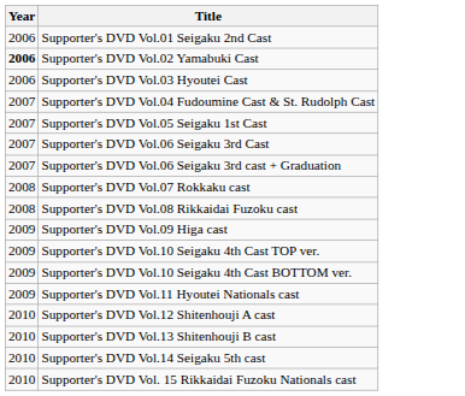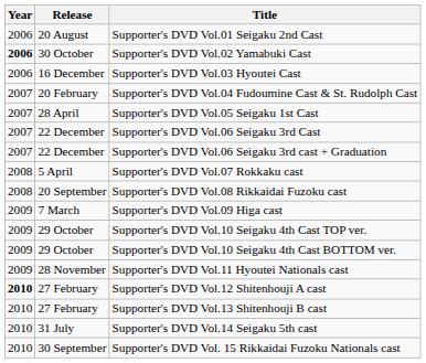 <table class="wikitable">
 <tr>
 <th>Year</th>
+<th>Release</th>
 <th>Title</th>
 </tr>
 <tr>
 <td>2006</td>
+<td>20 August</td>
 <td>Supporter's DVD Vol.01 Seigaku 2nd Cast</td>
 </tr>
 <tr>
 <td><strong>2006</strong></td>
+<td>30 October</td>
 <td>Supporter's DVD Vol.02 Yamabuki Cast</td>
 </tr>
 <tr>
 <td>2006</td>
+<td>16 December</td>
 <td>Supporter's DVD Vol.03 Hyoutei Cast</td>
 </tr>
 <tr>
 <td>2007</td>
+<td>20 February</td>
 <td>Supporter's DVD Vol.04 Fudoumine Cast & St. Rudolph Cast</td>
 </tr>
 <tr>
 <td>2007</td>
+<td>28 April</td>
 <td>Supporter's DVD Vol.05 Seigaku 1st Cast</td>
 </tr>
 <tr>
 <td>2007</td>
+<td>22 December</td>
 <td>Supporter's DVD Vol.06 Seigaku 3rd Cast</td>
 </tr>
 <tr>
 <td>2007</td>
+<td>22 December</td>
 <td>Supporter's DVD Vol.06 Seigaku 3rd cast + Graduation</td>
 </tr>
 <tr>
 <td>2008</td>
+<td>5 April</td>
 <td>Supporter's DVD Vol.07 Rokkaku cast</td>
 </tr>
 <tr>
 <td>2008</td>
+<td>20 September</td>
 <td>Supporter's DVD Vol.08 Rikkaidai Fuzoku cast</td>
 </tr>
 <tr>
 <td>2009</td>
+<td>7 March</td>
 <td>Supporter's DVD Vol.09 Higa cast</td>
 </tr>
 <tr>
 <td>2009</td>
+<td>29 October</td>
 <td>Supporter's DVD Vol.10 Seigaku 4th Cast TOP ver.</td>
 </tr>
 <tr>
 <td>2009</td>
+<td>29 October</td>
 <td>Supporter's DVD Vol.10 Seigaku 4th Cast BOTTOM ver.</td>
 </tr>
 <tr>
 <td>2009</td>
+<td>28 November</td>
 <td>Supporter's DVD Vol.11 Hyoutei Nationals cast</td>
 </tr>
 <tr>
-<td>2010</td>
+<td><strong>2010</strong></td>
+<td>27 February</td>
 <td>Supporter's DVD Vol.12 Shitenhouji A cast</td>
 </tr>
 <tr>
 <td>2010</td>
+<td>27 February</td>
 <td>Supporter's DVD Vol.13 Shitenhouji B cast</td>
 </tr>
 <tr>
 <td>2010</td>
+<td>31 July</td>
 <td>Supporter's DVD Vol.14 Seigaku 5th cast</td>
 </tr>
 <tr>
 <td>2010</td>
+<td>30 September</td>
 <td>Supporter's DVD Vol. 15 Rikkaidai Fuzoku Nationals cast</td>
 </tr>
 </table>
